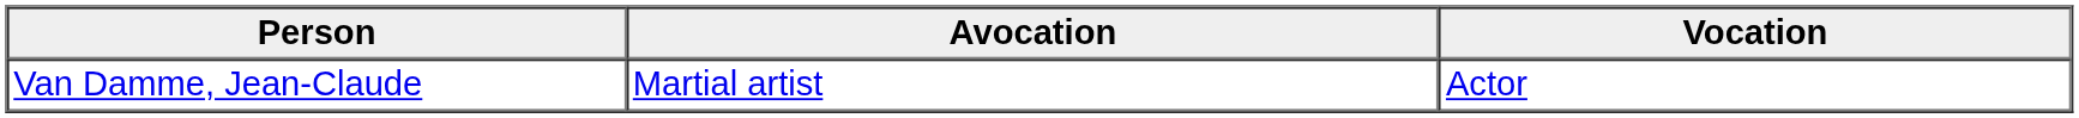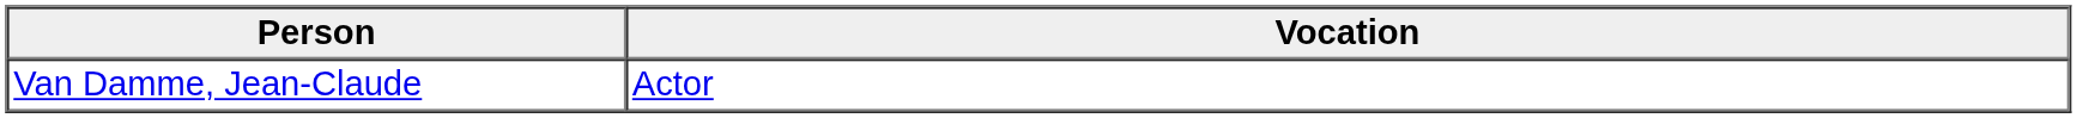 <table border=1 cellpadding=2 cellspacing=0 width=75%>
 <tr style="background:#efefef">
 <th width=30%>Person</th>
-<th>Avocation</th>
 <th>Vocation</th>
 </tr>
 <tr>
 <td><a href='#'>Van Damme, Jean-Claude</a></td>
-<td><a href='#'>Martial artist</a></td>
 <td><a href='#'>Actor</a></td>
 </tr>
 </table>
